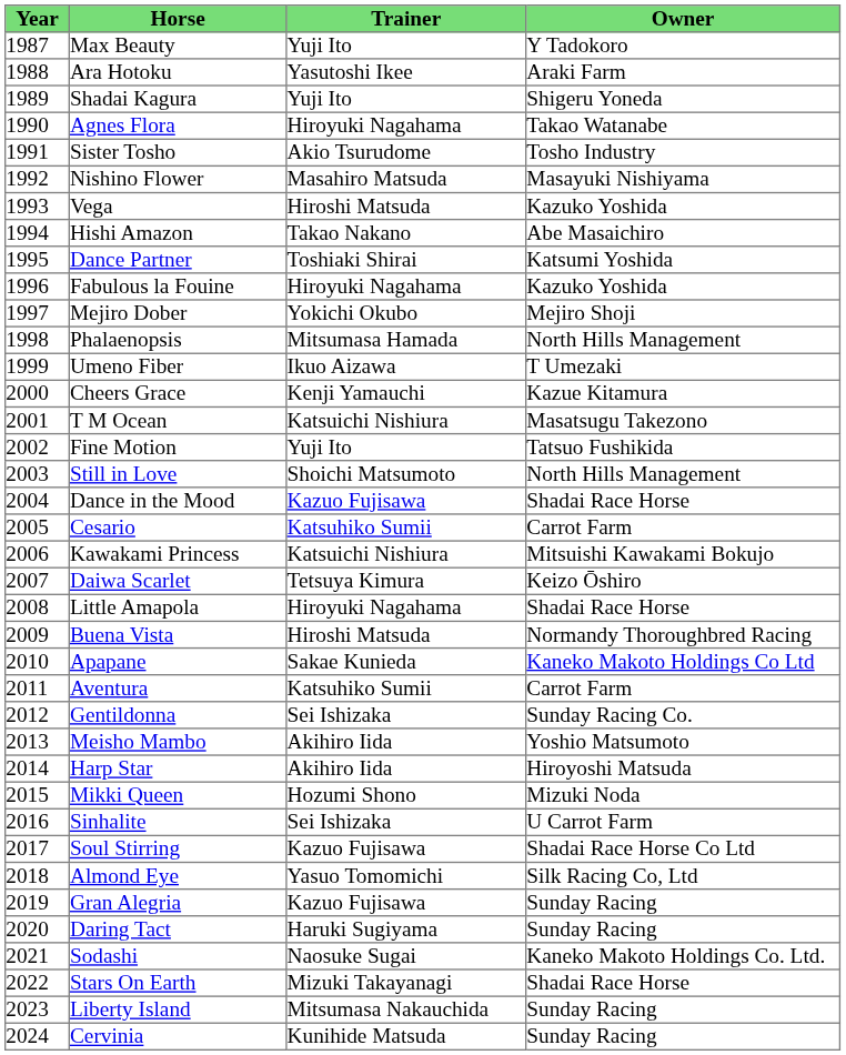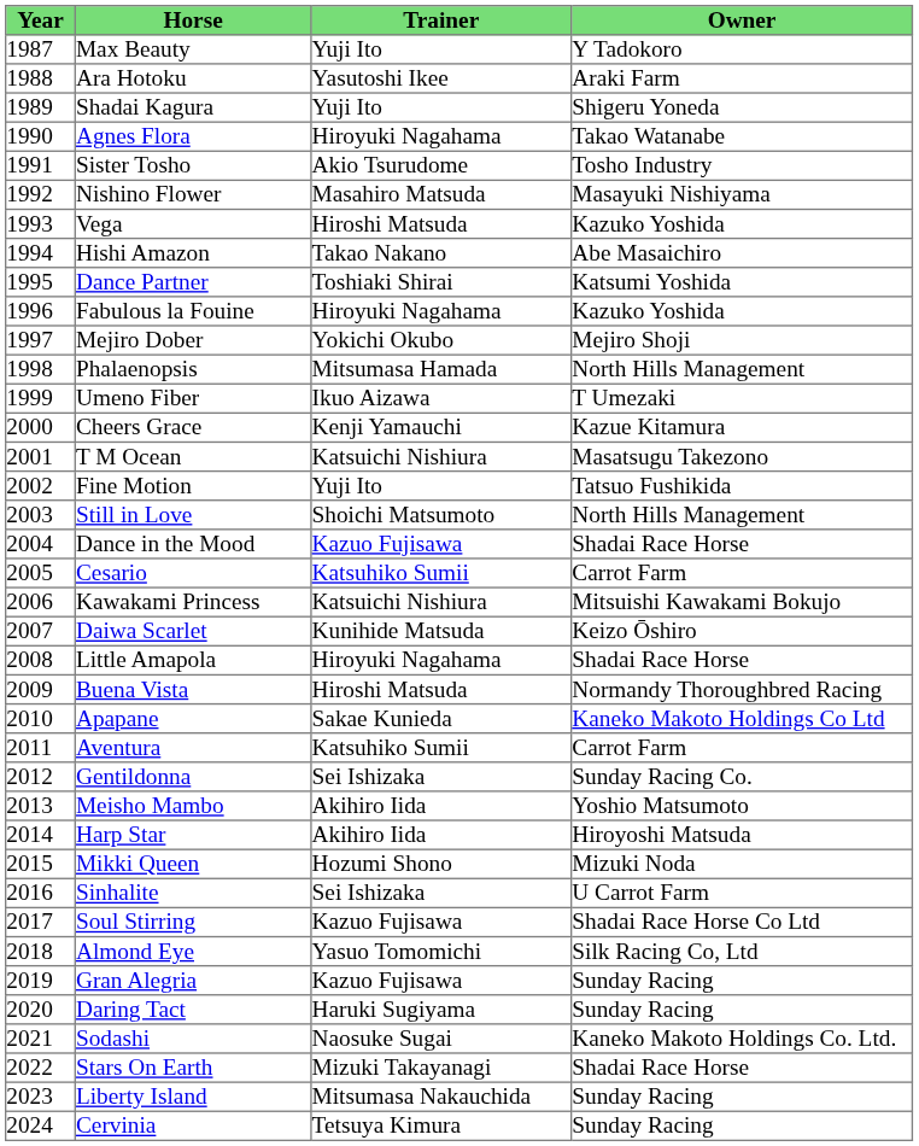 <table class = "sortable" | border="1" cellpadding="0" style="border-collapse: collapse; font-size:90%">
 <tr bgcolor="#77dd77" align="center">
 <th width="42px"><strong>Year</strong><br></th>
 <th width="145px"><strong>Horse</strong><br></th>
 <th width="160px"><strong>Trainer</strong><br></th>
 <th width="210px"><strong>Owner</strong><br></th>
 </tr>
 <tr>
 <td>1987</td>
 <td>Max Beauty</td>
 <td>Yuji Ito</td>
 <td>Y Tadokoro</td>
 </tr>
 <tr>
 <td>1988</td>
 <td>Ara Hotoku</td>
 <td>Yasutoshi Ikee</td>
 <td>Araki Farm</td>
 </tr>
 <tr>
 <td>1989</td>
 <td>Shadai Kagura</td>
 <td>Yuji Ito</td>
 <td>Shigeru Yoneda</td>
 </tr>
 <tr>
 <td>1990</td>
 <td><a href='#'>Agnes Flora</a></td>
 <td>Hiroyuki Nagahama</td>
 <td>Takao Watanabe</td>
 </tr>
 <tr>
 <td>1991</td>
 <td>Sister Tosho</td>
 <td>Akio Tsurudome</td>
 <td>Tosho Industry</td>
 </tr>
 <tr>
 <td>1992</td>
 <td>Nishino Flower</td>
 <td>Masahiro Matsuda</td>
 <td>Masayuki Nishiyama</td>
 </tr>
 <tr>
 <td>1993</td>
 <td>Vega</td>
 <td>Hiroshi Matsuda</td>
 <td>Kazuko Yoshida</td>
 </tr>
 <tr>
 <td>1994</td>
 <td>Hishi Amazon</td>
 <td>Takao Nakano</td>
 <td>Abe Masaichiro</td>
 </tr>
 <tr>
 <td>1995</td>
 <td><a href='#'>Dance Partner</a></td>
 <td>Toshiaki Shirai</td>
 <td>Katsumi Yoshida</td>
 </tr>
 <tr>
 <td>1996</td>
 <td>Fabulous la Fouine</td>
 <td>Hiroyuki Nagahama</td>
 <td>Kazuko Yoshida</td>
 </tr>
 <tr>
 <td>1997</td>
 <td>Mejiro Dober</td>
 <td>Yokichi Okubo</td>
 <td>Mejiro Shoji</td>
 </tr>
 <tr>
 <td>1998</td>
 <td>Phalaenopsis</td>
 <td>Mitsumasa Hamada</td>
 <td>North Hills Management</td>
 </tr>
 <tr>
 <td>1999</td>
 <td>Umeno Fiber</td>
 <td>Ikuo Aizawa</td>
 <td>T Umezaki</td>
 </tr>
 <tr>
 <td>2000</td>
 <td>Cheers Grace</td>
 <td>Kenji Yamauchi</td>
 <td>Kazue Kitamura</td>
 </tr>
 <tr>
 <td>2001</td>
 <td>T M Ocean</td>
 <td>Katsuichi Nishiura</td>
 <td>Masatsugu Takezono</td>
 </tr>
 <tr>
 <td>2002</td>
 <td>Fine Motion</td>
 <td>Yuji Ito</td>
 <td>Tatsuo Fushikida</td>
 </tr>
 <tr>
 <td>2003</td>
 <td><a href='#'>Still in Love</a></td>
 <td>Shoichi Matsumoto</td>
 <td>North Hills Management</td>
 </tr>
 <tr>
 <td>2004</td>
 <td>Dance in the Mood</td>
 <td><a href='#'>Kazuo Fujisawa</a></td>
 <td>Shadai Race Horse</td>
 </tr>
 <tr>
 <td>2005</td>
 <td><a href='#'>Cesario</a></td>
 <td><a href='#'>Katsuhiko Sumii</a></td>
 <td>Carrot Farm</td>
 </tr>
 <tr>
 <td>2006</td>
 <td>Kawakami Princess</td>
 <td>Katsuichi Nishiura</td>
 <td>Mitsuishi Kawakami Bokujo</td>
 </tr>
 <tr>
 <td>2007</td>
 <td><a href='#'>Daiwa Scarlet</a></td>
-<td>Tetsuya Kimura</td>
+<td>Kunihide Matsuda</td>
 <td>Keizo Ōshiro</td>
 </tr>
 <tr>
 <td>2008</td>
 <td>Little Amapola</td>
 <td>Hiroyuki Nagahama</td>
 <td>Shadai Race Horse</td>
 </tr>
 <tr>
 <td>2009</td>
 <td><a href='#'>Buena Vista</a></td>
 <td>Hiroshi Matsuda</td>
 <td>Normandy Thoroughbred Racing</td>
 </tr>
 <tr>
 <td>2010</td>
 <td><a href='#'>Apapane</a></td>
 <td>Sakae Kunieda</td>
 <td><a href='#'>Kaneko Makoto Holdings Co Ltd</a></td>
 </tr>
 <tr>
 <td>2011</td>
 <td><a href='#'>Aventura</a></td>
 <td>Katsuhiko Sumii</td>
 <td>Carrot Farm</td>
 </tr>
 <tr>
 <td>2012</td>
 <td><a href='#'>Gentildonna</a></td>
 <td>Sei Ishizaka</td>
 <td>Sunday Racing Co.</td>
 </tr>
 <tr>
 <td>2013</td>
 <td><a href='#'>Meisho Mambo</a></td>
 <td>Akihiro Iida</td>
 <td>Yoshio Matsumoto</td>
 </tr>
 <tr>
 <td>2014</td>
 <td><a href='#'>Harp Star</a></td>
 <td>Akihiro Iida</td>
 <td>Hiroyoshi Matsuda</td>
 </tr>
 <tr>
 <td>2015</td>
 <td><a href='#'>Mikki Queen</a></td>
 <td>Hozumi Shono</td>
 <td>Mizuki Noda</td>
 </tr>
 <tr>
 <td>2016</td>
 <td><a href='#'>Sinhalite</a></td>
 <td>Sei Ishizaka</td>
 <td>U Carrot Farm</td>
 </tr>
 <tr>
 <td>2017</td>
 <td><a href='#'>Soul Stirring</a></td>
 <td>Kazuo Fujisawa</td>
 <td>Shadai Race Horse Co Ltd</td>
 </tr>
 <tr>
 <td>2018</td>
 <td><a href='#'>Almond Eye</a></td>
 <td>Yasuo Tomomichi</td>
 <td>Silk Racing Co, Ltd</td>
 </tr>
 <tr>
 <td>2019</td>
 <td><a href='#'>Gran Alegria</a></td>
 <td>Kazuo Fujisawa</td>
 <td>Sunday Racing</td>
 </tr>
 <tr>
 <td>2020</td>
 <td><a href='#'>Daring Tact</a></td>
 <td>Haruki Sugiyama</td>
 <td>Sunday Racing</td>
 </tr>
 <tr>
 <td>2021</td>
 <td><a href='#'>Sodashi</a></td>
 <td>Naosuke Sugai</td>
 <td>Kaneko Makoto Holdings Co. Ltd.</td>
 </tr>
 <tr>
 <td>2022</td>
 <td><a href='#'>Stars On Earth</a></td>
 <td>Mizuki Takayanagi</td>
 <td>Shadai Race Horse</td>
 </tr>
 <tr>
 <td>2023</td>
 <td><a href='#'>Liberty Island</a></td>
 <td>Mitsumasa Nakauchida</td>
 <td>Sunday Racing</td>
 </tr>
 <tr>
 <td>2024</td>
 <td><a href='#'>Cervinia</a></td>
-<td>Kunihide Matsuda</td>
+<td>Tetsuya Kimura</td>
 <td>Sunday Racing</td>
 </tr>
 </table>
